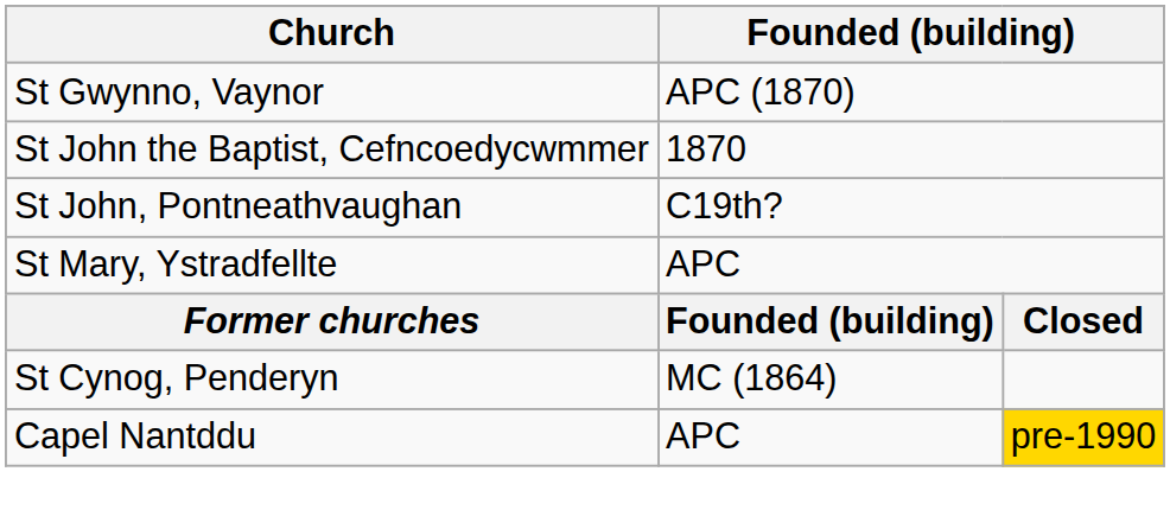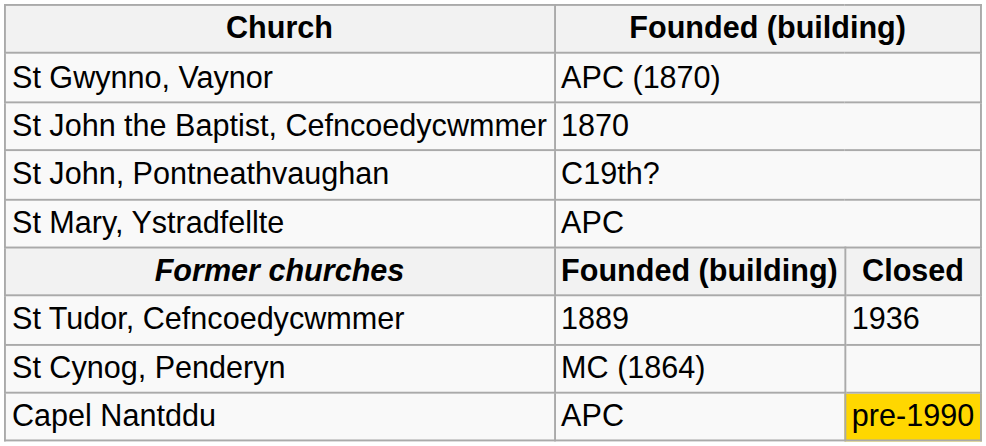 <table class="wikitable">
 <tr>
 <th>Church</th>
 <th colspan="2">Founded (building)</th>
 </tr>
 <tr>
 <td>St Gwynno, Vaynor</td>
 <td colspan="2">APC (1870)</td>
 </tr>
 <tr>
 <td>St John the Baptist, Cefncoedycwmmer</td>
 <td colspan="2">1870</td>
 </tr>
 <tr>
 <td>St John, Pontneathvaughan</td>
 <td colspan="2">C19th?</td>
 </tr>
 <tr>
 <td>St Mary, Ystradfellte</td>
 <td colspan="2">APC</td>
 </tr>
 <tr>
 <th><em>Former churches</em></th>
 <th>Founded (building)</th>
 <th>Closed</th>
 </tr>
 <tr>
+<td>St Tudor, Cefncoedycwmmer</td>
+<td>1889</td>
+<td>1936</td>
+</tr>
+<tr>
 <td>St Cynog, Penderyn</td>
 <td>MC (1864)</td>
 <td></td>
 </tr>
 <tr>
 <td>Capel Nantddu</td>
 <td>APC</td>
 <td style="background: gold;">pre-1990</td>
 </tr>
 </table>
